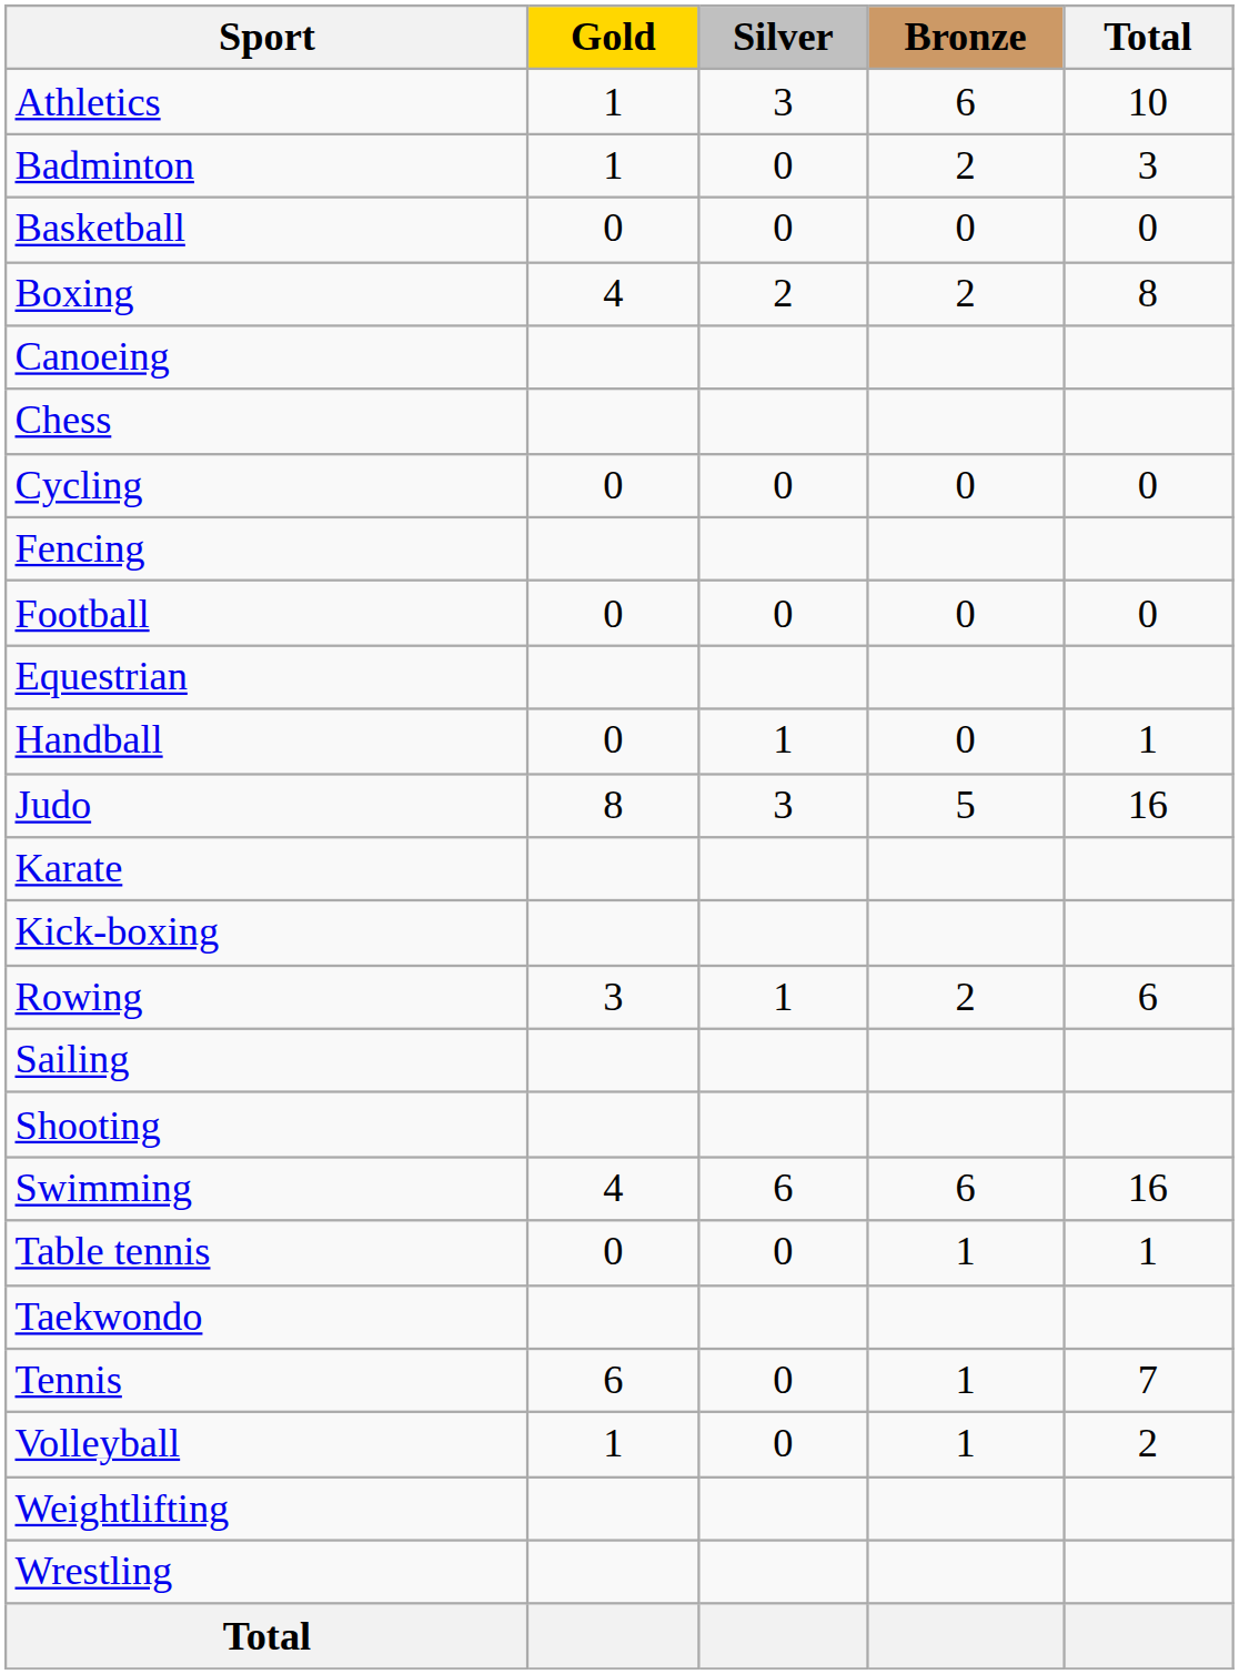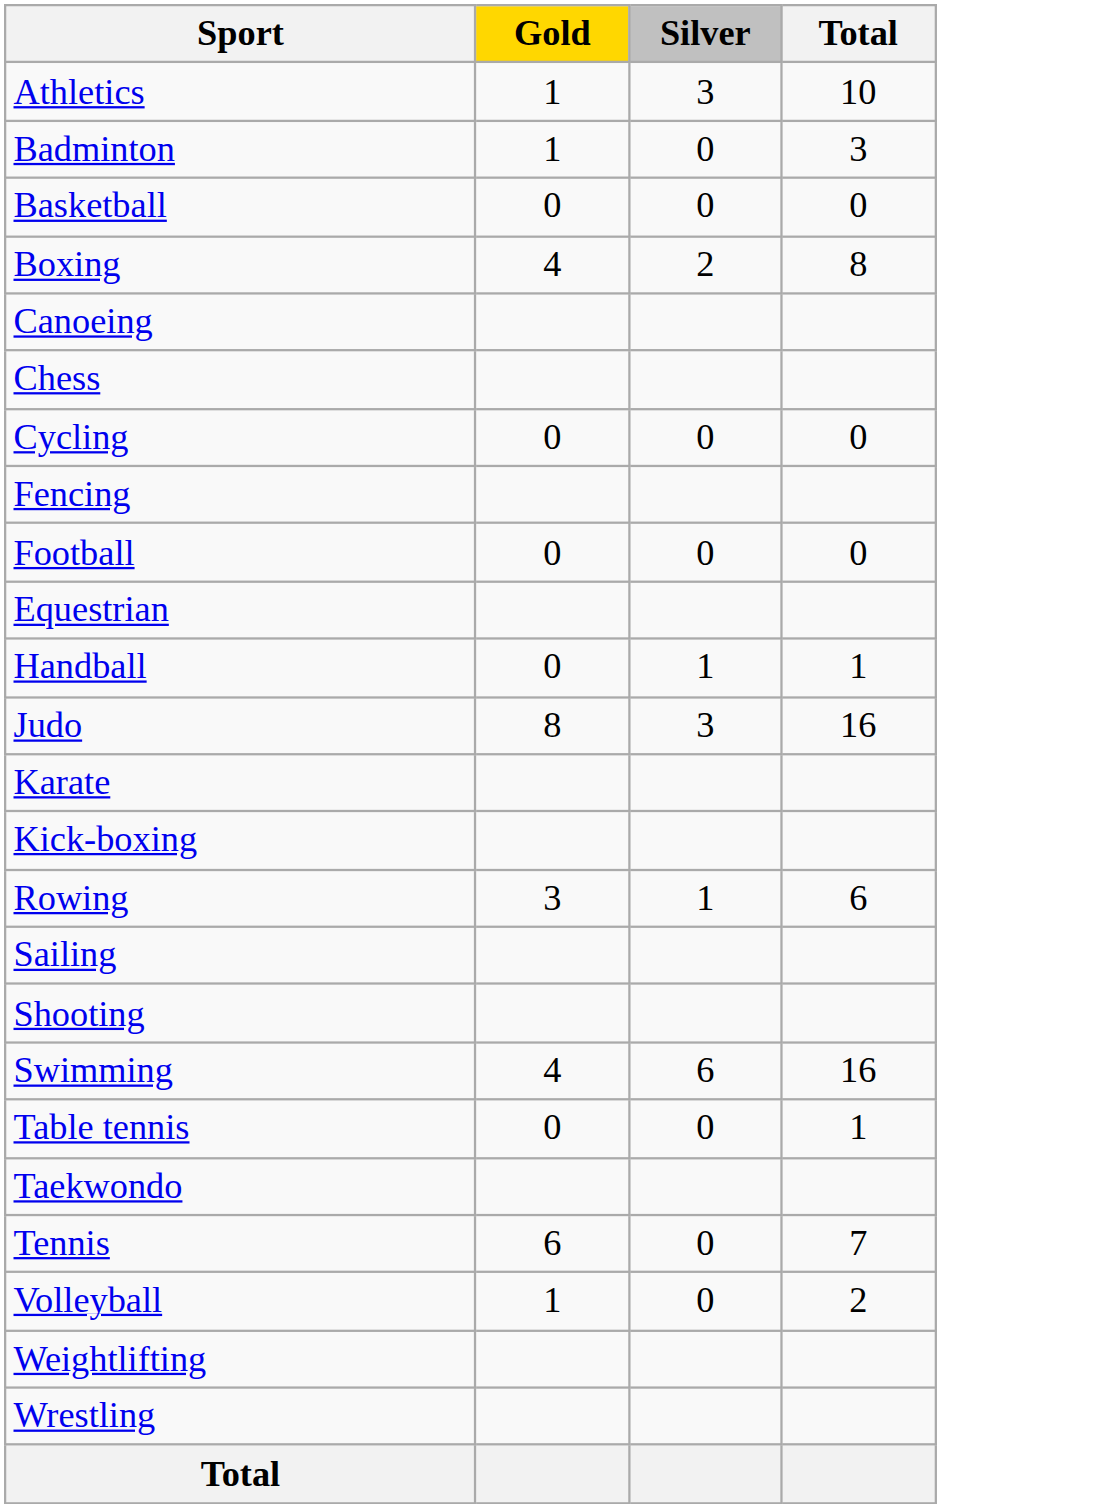 <table class="wikitable sortable" style="text-align:center;">
 <tr>
 <th width=200>Sport</th>
 <td bgcolor=gold width=60><strong>Gold</strong></td>
 <td bgcolor=silver width=60><strong>Silver</strong></td>
-<td bgcolor=#cc9966 width=70><strong>Bronze</strong></td>
 <th width=60>Total</th>
 </tr>
 <tr>
 <td align=left> <a href='#'>Athletics</a></td>
 <td>1</td>
 <td>3</td>
-<td>6</td>
 <td>10</td>
 </tr>
 <tr>
 <td align=left> <a href='#'>Badminton</a></td>
 <td>1</td>
 <td>0</td>
-<td>2</td>
 <td>3</td>
 </tr>
 <tr>
 <td align=left> <a href='#'>Basketball</a></td>
-<td>0</td>
 <td>0</td>
 <td>0</td>
 <td>0</td>
 </tr>
 <tr>
 <td align=left> <a href='#'>Boxing</a></td>
 <td>4</td>
 <td>2</td>
-<td>2</td>
 <td>8</td>
 </tr>
 <tr>
 <td align=left> <a href='#'>Canoeing</a></td>
-<td></td>
 <td></td>
 <td></td>
 <td></td>
 </tr>
 <tr>
 <td align=left> <a href='#'>Chess</a></td>
 <td></td>
 <td></td>
 <td></td>
-<td></td>
 </tr>
 <tr>
 <td align=left> <a href='#'>Cycling</a></td>
-<td>0</td>
 <td>0</td>
 <td>0</td>
 <td>0</td>
 </tr>
 <tr>
 <td align=left> <a href='#'>Fencing</a></td>
 <td></td>
 <td></td>
 <td></td>
-<td></td>
 </tr>
 <tr>
 <td align=left> <a href='#'>Football</a></td>
-<td>0</td>
 <td>0</td>
 <td>0</td>
 <td>0</td>
 </tr>
 <tr>
 <td align=left> <a href='#'>Equestrian</a></td>
 <td></td>
 <td></td>
 <td></td>
-<td></td>
 </tr>
 <tr>
 <td align=left> <a href='#'>Handball</a></td>
 <td>0</td>
 <td>1</td>
-<td>0</td>
 <td>1</td>
 </tr>
 <tr>
 <td align=left> <a href='#'>Judo</a></td>
 <td>8</td>
 <td>3</td>
-<td>5</td>
 <td>16</td>
 </tr>
 <tr>
 <td align=left> <a href='#'>Karate</a></td>
-<td></td>
 <td></td>
 <td></td>
 <td></td>
 </tr>
 <tr>
 <td align=left> <a href='#'>Kick-boxing</a></td>
 <td></td>
 <td></td>
 <td></td>
-<td></td>
 </tr>
 <tr>
 <td align=left> <a href='#'>Rowing</a></td>
 <td>3</td>
 <td>1</td>
-<td>2</td>
 <td>6</td>
 </tr>
 <tr>
 <td align=left> <a href='#'>Sailing</a></td>
-<td></td>
 <td></td>
 <td></td>
 <td></td>
 </tr>
 <tr>
 <td align=left> <a href='#'>Shooting</a></td>
 <td></td>
 <td></td>
 <td></td>
-<td></td>
 </tr>
 <tr>
 <td align=left> <a href='#'>Swimming</a></td>
 <td>4</td>
-<td>6</td>
 <td>6</td>
 <td>16</td>
 </tr>
 <tr>
 <td align=left> <a href='#'>Table tennis</a></td>
 <td>0</td>
 <td>0</td>
 <td>1</td>
-<td>1</td>
 </tr>
 <tr>
 <td align=left> <a href='#'>Taekwondo</a></td>
-<td></td>
 <td></td>
 <td></td>
 <td></td>
 </tr>
 <tr>
 <td align=left> <a href='#'>Tennis</a></td>
 <td>6</td>
 <td>0</td>
-<td>1</td>
 <td>7</td>
 </tr>
 <tr>
 <td align=left> <a href='#'>Volleyball</a></td>
 <td>1</td>
 <td>0</td>
-<td>1</td>
 <td>2</td>
 </tr>
 <tr>
 <td align=left> <a href='#'>Weightlifting</a></td>
-<td></td>
 <td></td>
 <td></td>
 <td></td>
 </tr>
 <tr>
 <td align=left> <a href='#'>Wrestling</a></td>
 <td></td>
 <td></td>
 <td></td>
-<td></td>
 </tr>
 <tr>
 <th>Total</th>
 <th></th>
 <th></th>
 <th></th>
-<th></th>
 </tr>
 </table>
